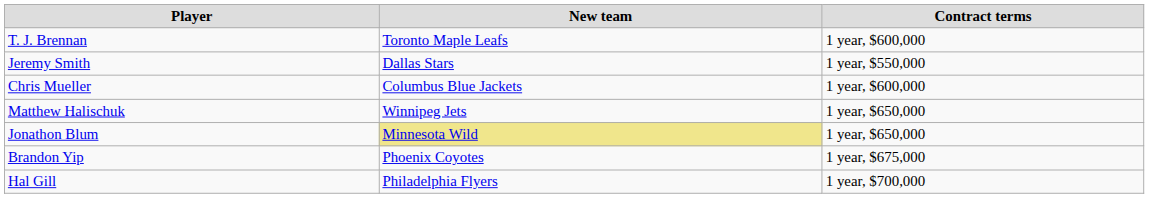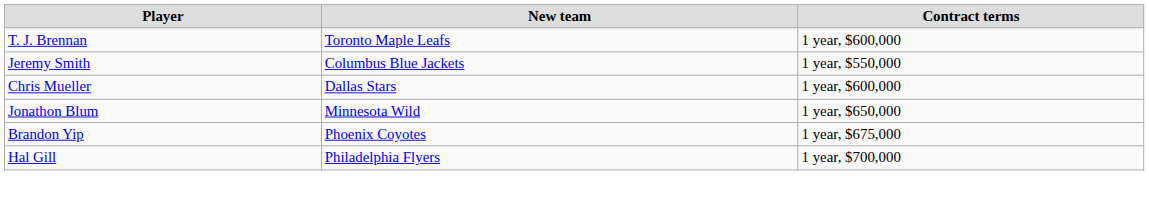 <table class="wikitable" width=97%>
 <tr align="center" bgcolor="#dddddd">
 <td><strong>Player</strong></td>
 <td><strong>New team</strong></td>
 <td><strong>Contract terms</strong></td>
 </tr>
 <tr>
 <td><a href='#'>T. J. Brennan</a></td>
 <td><a href='#'>Toronto Maple Leafs</a></td>
 <td>1 year, $600,000</td>
 </tr>
 <tr>
 <td><a href='#'>Jeremy Smith</a></td>
-<td><a href='#'>Dallas Stars</a></td>
+<td><a href='#'>Columbus Blue Jackets</a></td>
 <td>1 year, $550,000</td>
 </tr>
 <tr>
 <td><a href='#'>Chris Mueller</a></td>
-<td><a href='#'>Columbus Blue Jackets</a></td>
+<td><a href='#'>Dallas Stars</a></td>
 <td>1 year, $600,000</td>
 </tr>
 <tr>
-<td><a href='#'>Matthew Halischuk</a></td>
-<td><a href='#'>Winnipeg Jets</a></td>
-<td>1 year, $650,000</td>
-</tr>
-<tr>
 <td><a href='#'>Jonathon Blum</a></td>
-<td style="background: khaki;"><a href='#'>Minnesota Wild</a></td>
+<td><a href='#'>Minnesota Wild</a></td>
 <td>1 year, $650,000</td>
 </tr>
 <tr>
 <td><a href='#'>Brandon Yip</a></td>
 <td><a href='#'>Phoenix Coyotes</a></td>
 <td>1 year, $675,000</td>
 </tr>
 <tr>
 <td><a href='#'>Hal Gill</a></td>
 <td><a href='#'>Philadelphia Flyers</a></td>
 <td>1 year, $700,000</td>
 </tr>
 </table>
